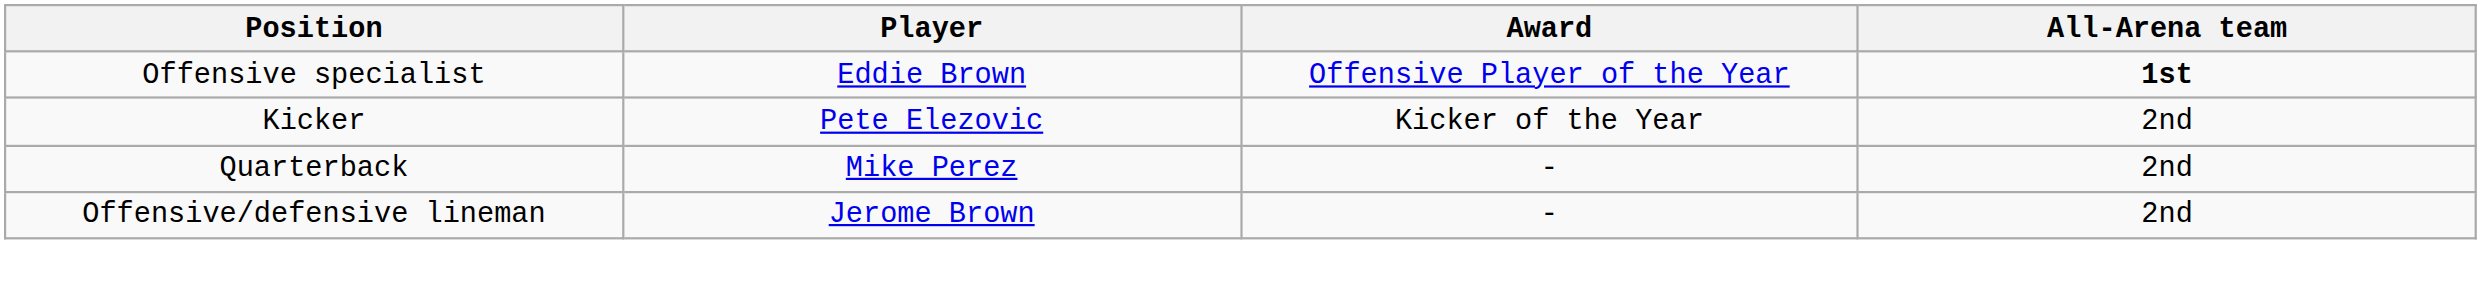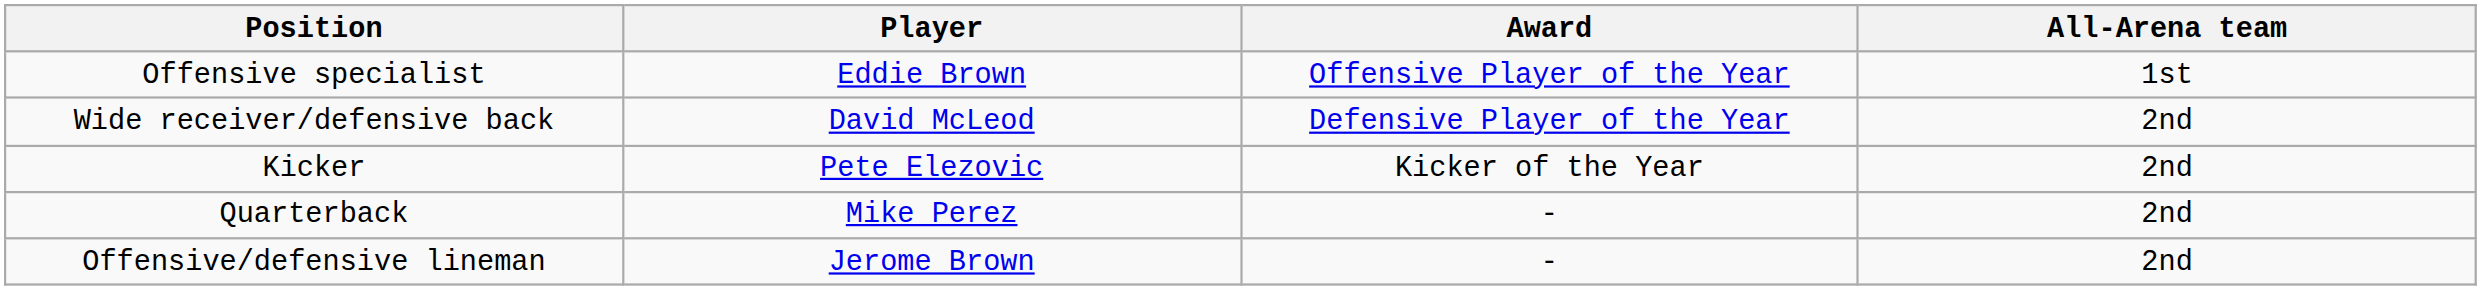 <table class="wikitable sortable">
 <tr>
 <th bgcolor="#DDDDFF" width="20%">Position</th>
 <th bgcolor="#DDDDFF" width="20%">Player</th>
 <th bgcolor="#DDDDFF" width="20%">Award</th>
 <th bgcolor="#DDDDFF" width="20%">All-Arena team</th>
 </tr>
 <tr align="center">
 <td>Offensive specialist</td>
 <td><a href='#'>Eddie Brown</a></td>
 <td><a href='#'>Offensive Player of the Year</a></td>
-<td><strong>1st</strong></td>
+<td>1st</td>
+</tr>
+<tr align="center">
+<td>Wide receiver/defensive back</td>
+<td><a href='#'>David McLeod</a></td>
+<td><a href='#'>Defensive Player of the Year</a></td>
+<td>2nd</td>
 </tr>
 <tr align="center">
 <td>Kicker</td>
 <td><a href='#'>Pete Elezovic</a></td>
 <td>Kicker of the Year</td>
 <td>2nd</td>
 </tr>
 <tr align="center">
 <td>Quarterback</td>
 <td><a href='#'>Mike Perez</a></td>
 <td>-</td>
 <td>2nd</td>
 </tr>
 <tr align="center">
 <td>Offensive/defensive lineman</td>
 <td><a href='#'>Jerome Brown</a></td>
 <td>-</td>
 <td>2nd</td>
 </tr>
 </table>
